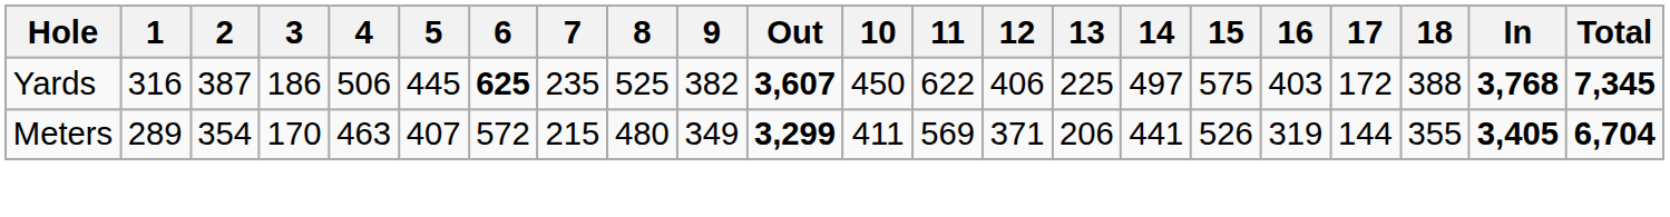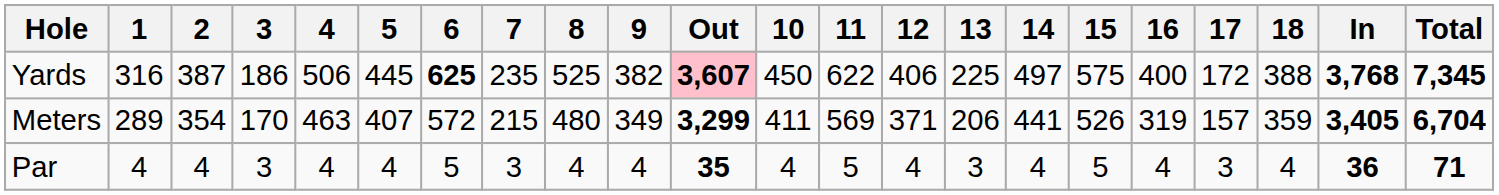 <table class="wikitable" style="font-size:90%; text-align:center">
 <tr>
 <th align=left>Hole</th>
 <th>1</th>
 <th>2</th>
 <th>3</th>
 <th>4</th>
 <th>5</th>
 <th>6</th>
 <th>7</th>
 <th>8</th>
 <th>9</th>
 <th>Out</th>
 <th>10</th>
 <th>11</th>
 <th>12</th>
 <th>13</th>
 <th>14</th>
 <th>15</th>
 <th>16</th>
 <th>17</th>
 <th>18</th>
 <th>In</th>
 <th>Total</th>
 </tr>
 <tr>
 <td align=left>Yards</td>
 <td>316</td>
 <td>387</td>
 <td>186</td>
 <td>506</td>
 <td>445</td>
 <td><strong>625</strong></td>
 <td>235</td>
 <td>525</td>
 <td>382</td>
-<td><strong>3,607</strong></td>
+<td style="background: pink;"><strong>3,607</strong></td>
 <td>450</td>
 <td>622</td>
 <td>406</td>
 <td>225</td>
 <td>497</td>
 <td>575</td>
-<td>403</td>
+<td>400</td>
 <td>172</td>
 <td>388</td>
 <td><strong>3,768</strong></td>
 <td><strong>7,345</strong></td>
 </tr>
 <tr>
 <td align=left>Meters</td>
 <td>289</td>
 <td>354</td>
 <td>170</td>
 <td>463</td>
 <td>407</td>
 <td>572</td>
 <td>215</td>
 <td>480</td>
 <td>349</td>
 <td><strong>3,299</strong></td>
 <td>411</td>
 <td>569</td>
 <td>371</td>
 <td>206</td>
 <td>441</td>
 <td>526</td>
 <td>319</td>
-<td>144</td>
-<td>355</td>
+<td>157</td>
+<td>359</td>
 <td><strong>3,405</strong></td>
 <td><strong>6,704</strong></td>
 </tr>
+<tr>
+<td align=left>Par</td>
+<td>4</td>
+<td>4</td>
+<td>3</td>
+<td>4</td>
+<td>4</td>
+<td>5</td>
+<td>3</td>
+<td>4</td>
+<td>4</td>
+<td><strong>35</strong></td>
+<td>4</td>
+<td>5</td>
+<td>4</td>
+<td>3</td>
+<td>4</td>
+<td>5</td>
+<td>4</td>
+<td>3</td>
+<td>4</td>
+<td><strong>36</strong></td>
+<td><strong>71</strong></td>
+</tr>
 </table>
